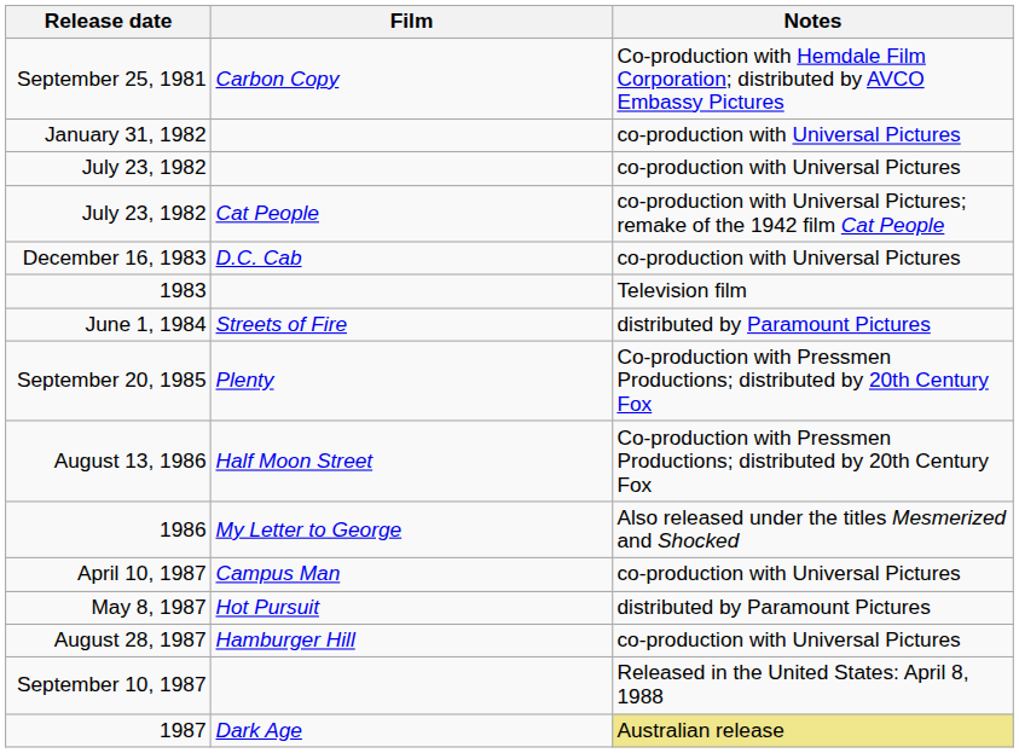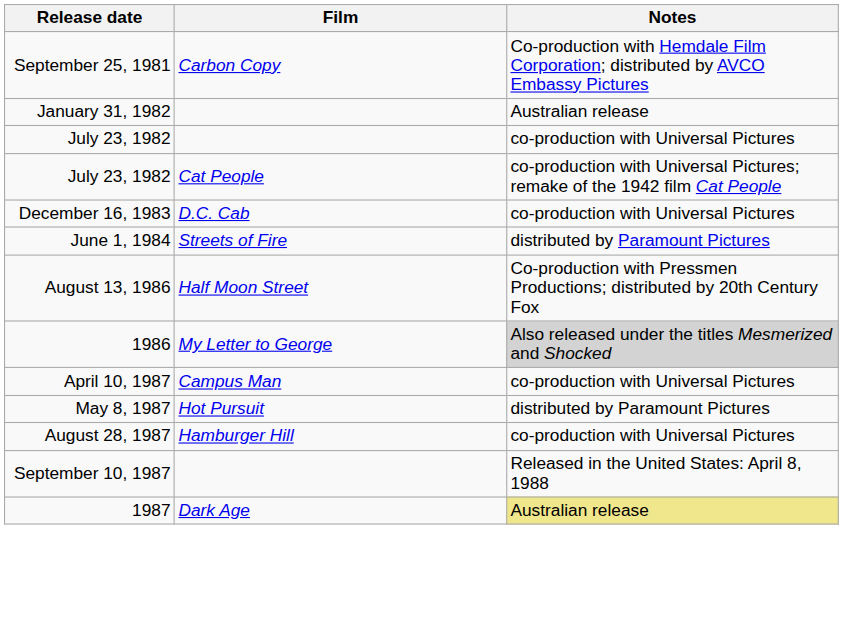 <table class="wikitable sortable plainrowheaders">
 <tr>
 <th scope="col" style="width:150px">Release date</th>
 <th scope="col" style="width:300px">Film</th>
 <th scope="col" style="width:300px" class="unsortable">Notes</th>
 </tr>
 <tr>
 <td style="text-align:right;">September 25, 1981</td>
 <td><em><a href='#'>Carbon Copy</a></em></td>
 <td>Co-production with <a href='#'>Hemdale Film Corporation</a>; distributed by <a href='#'>AVCO Embassy Pictures</a></td>
 </tr>
 <tr>
 <td style="text-align:right;">January 31, 1982</td>
 <td><em></em></td>
-<td>co-production with <a href='#'>Universal Pictures</a></td>
+<td>Australian release</td>
 </tr>
 <tr>
 <td style="text-align:right;">July 23, 1982</td>
 <td><em></em></td>
 <td>co-production with Universal Pictures</td>
 </tr>
 <tr>
 <td style="text-align:right;">July 23, 1982</td>
 <td><em><a href='#'>Cat People</a></em></td>
 <td>co-production with Universal Pictures; remake of the 1942 film <em><a href='#'>Cat People</a></em></td>
 </tr>
 <tr>
 <td style="text-align:right;">December 16, 1983</td>
 <td><em><a href='#'>D.C. Cab</a></em></td>
 <td>co-production with Universal Pictures</td>
 </tr>
 <tr>
-<td style="text-align:right;">1983</td>
-<td><em></em></td>
-<td>Television film</td>
-</tr>
-<tr>
 <td style="text-align:right;">June 1, 1984</td>
 <td><em><a href='#'>Streets of Fire</a></em></td>
 <td>distributed by <a href='#'>Paramount Pictures</a></td>
-</tr>
-<tr>
-<td style="text-align:right;">September 20, 1985</td>
-<td><em><a href='#'>Plenty</a></em></td>
-<td>Co-production with Pressmen Productions; distributed by <a href='#'>20th Century Fox</a></td>
 </tr>
 <tr>
 <td style="text-align:right;">August 13, 1986</td>
 <td><em><a href='#'>Half Moon Street</a></em></td>
 <td>Co-production with Pressmen Productions; distributed by 20th Century Fox</td>
 </tr>
 <tr>
 <td style="text-align:right;">1986</td>
 <td><em><a href='#'>My Letter to George</a></em></td>
-<td>Also released under the titles <em>Mesmerized</em> and <em>Shocked</em></td>
+<td style="background: lightgrey;">Also released under the titles <em>Mesmerized</em> and <em>Shocked</em></td>
 </tr>
 <tr>
 <td style="text-align:right;">April 10, 1987</td>
 <td><em><a href='#'>Campus Man</a></em></td>
 <td>co-production with Universal Pictures</td>
 </tr>
 <tr>
 <td style="text-align:right;">May 8, 1987</td>
 <td><em><a href='#'>Hot Pursuit</a></em></td>
 <td>distributed by Paramount Pictures</td>
 </tr>
 <tr>
 <td style="text-align:right;">August 28, 1987</td>
 <td><em><a href='#'>Hamburger Hill</a></em></td>
 <td>co-production with Universal Pictures</td>
 </tr>
 <tr>
 <td style="text-align:right;">September 10, 1987</td>
 <td><em></em></td>
 <td>Released in the United States: April 8, 1988</td>
 </tr>
 <tr>
 <td style="text-align:right;">1987</td>
 <td><em><a href='#'>Dark Age</a></em></td>
 <td style="background: khaki;">Australian release</td>
 </tr>
 </table>
